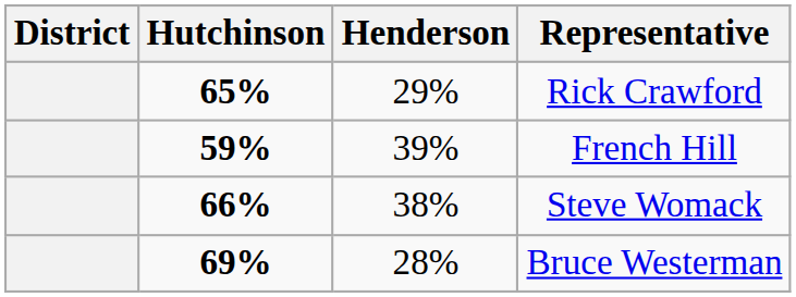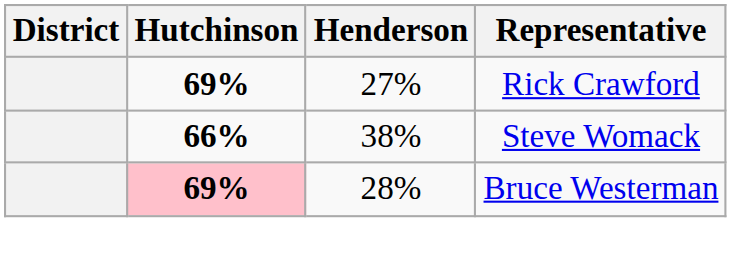 <table class=wikitable>
 <tr>
 <th>District</th>
 <th>Hutchinson</th>
 <th>Henderson</th>
 <th>Representative</th>
 </tr>
 <tr align=center>
 <th></th>
-<td><strong>65%</strong></td>
-<td>29%</td>
+<td><strong>69%</strong></td>
+<td>27%</td>
 <td><a href='#'>Rick Crawford</a></td>
-</tr>
-<tr align=center>
-<th></th>
-<td><strong>59%</strong></td>
-<td>39%</td>
-<td><a href='#'>French Hill</a></td>
 </tr>
 <tr align=center>
 <th></th>
 <td><strong>66%</strong></td>
 <td>38%</td>
 <td><a href='#'>Steve Womack</a></td>
 </tr>
 <tr align=center>
 <th></th>
-<td><strong>69%</strong></td>
+<td style="background: pink;"><strong>69%</strong></td>
 <td>28%</td>
 <td><a href='#'>Bruce Westerman</a></td>
 </tr>
 </table>
